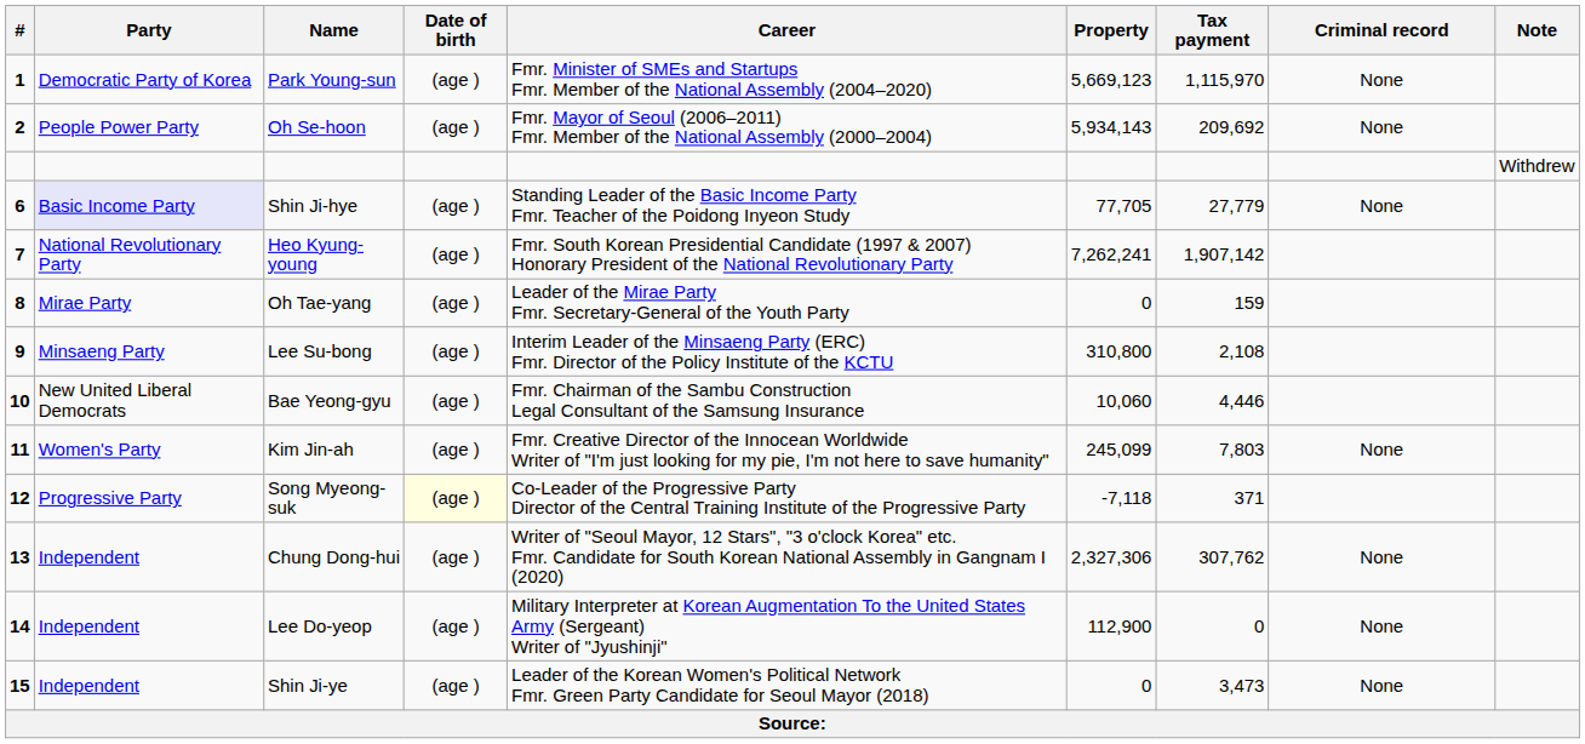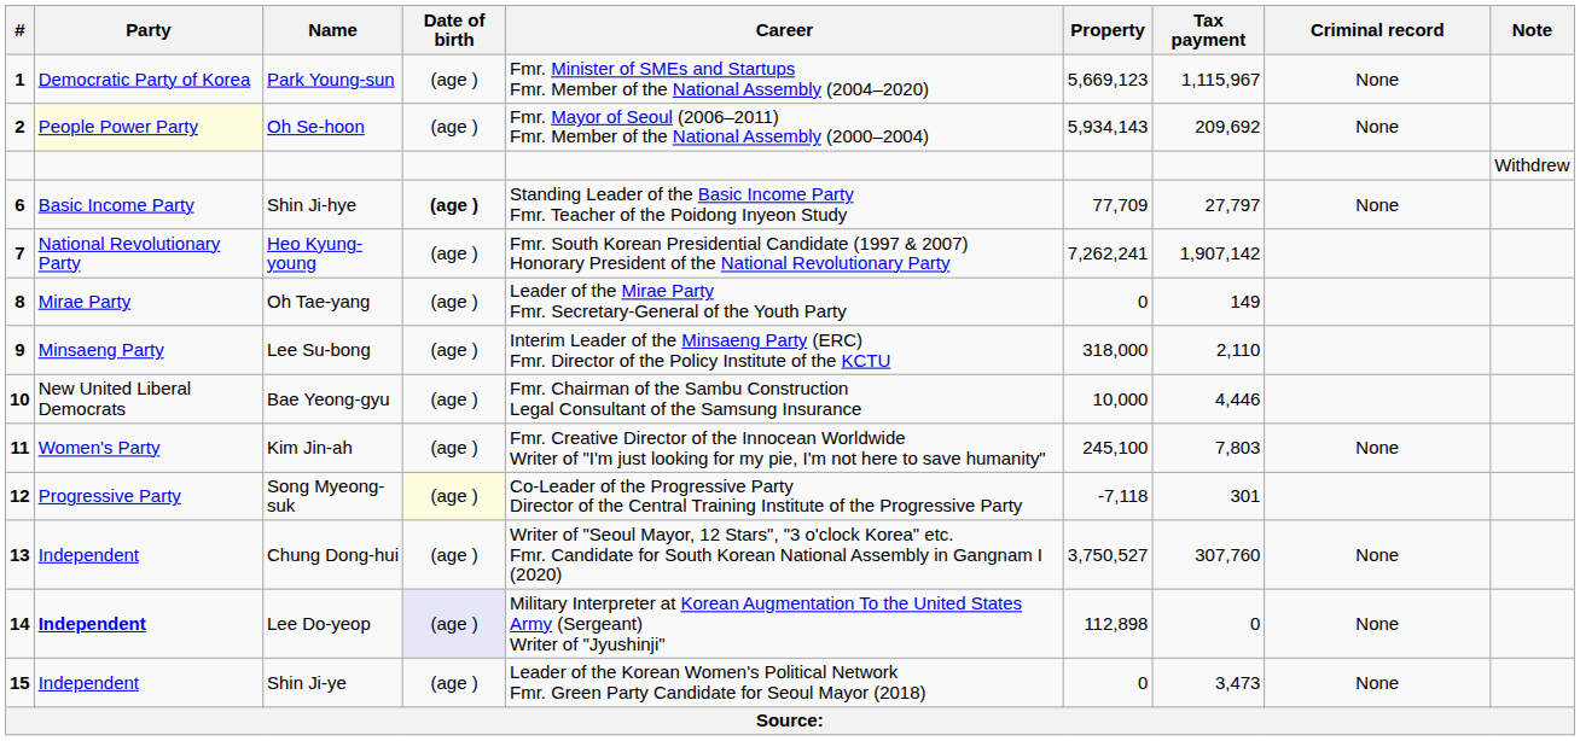 <table class="wikitable" style="font-size:90%;">
 <tr>
 <th>#</th>
 <th>Party</th>
 <th>Name</th>
 <th>Date of birth</th>
 <th>Career</th>
 <th>Property<br></th>
 <th>Tax payment<br></th>
 <th style="width: 12em">Criminal record</th>
 <th>Note</th>
 </tr>
 <tr>
 <td style="text-align:center;"><strong>1</strong></td>
 <td><a href='#'>Democratic Party of Korea</a></td>
 <td><a href='#'>Park Young-sun</a></td>
 <td style="text-align:center;"> (age )</td>
 <td>Fmr. <a href='#'>Minister of SMEs and Startups</a><br>Fmr. Member of the <a href='#'>National Assembly</a> (2004–2020)</td>
 <td style="text-align:right;">5,669,123</td>
-<td style="text-align:right;">1,115,970</td>
+<td style="text-align:right;">1,115,967</td>
 <td style="text-align:center;">None</td>
 <td></td>
 </tr>
 <tr>
 <td style="text-align:center;"><strong>2</strong></td>
-<td><a href='#'>People Power Party</a></td>
+<td style="background: lightyellow;"><a href='#'>People Power Party</a></td>
 <td><a href='#'>Oh Se-hoon</a></td>
 <td style="text-align:center;"> (age )</td>
 <td>Fmr. <a href='#'>Mayor of Seoul</a> (2006–2011)<br>Fmr. Member of the <a href='#'>National Assembly</a> (2000–2004)</td>
 <td style="text-align:right;">5,934,143</td>
 <td style="text-align:right;">209,692</td>
 <td style="text-align:center;">None</td>
 <td></td>
 </tr>
 <tr>
 <td style="text-align:center;"><strong></strong></td>
 <td></td>
 <td></td>
 <td style="text-align:center;"></td>
 <td></td>
 <td></td>
 <td></td>
 <td></td>
 <td>Withdrew</td>
 </tr>
 <tr>
 <td style="text-align:center;"><strong>6</strong></td>
-<td style="background: lavender;"><a href='#'>Basic Income Party</a></td>
+<td><a href='#'>Basic Income Party</a></td>
 <td>Shin Ji-hye</td>
-<td style="text-align:center;"> (age )</td>
+<td style="text-align:center;"><strong> (age )</strong></td>
 <td>Standing Leader of the <a href='#'>Basic Income Party</a><br>Fmr. Teacher of the Poidong Inyeon Study</td>
-<td style="text-align:right;">77,705</td>
-<td style="text-align:right;">27,779</td>
+<td style="text-align:right;">77,709</td>
+<td style="text-align:right;">27,797</td>
 <td style="text-align:center;">None</td>
 <td></td>
 </tr>
 <tr>
 <td style="text-align:center;"><strong>7</strong></td>
 <td><a href='#'>National Revolutionary Party</a></td>
 <td><a href='#'>Heo Kyung-young</a></td>
 <td style="text-align:center;"> (age )</td>
 <td>Fmr. South Korean Presidential Candidate (1997 & 2007)<br>Honorary President of the <a href='#'>National Revolutionary Party</a></td>
 <td style="text-align:right;">7,262,241</td>
 <td style="text-align:right;">1,907,142</td>
 <td style="text-align:center;"></td>
 <td></td>
 </tr>
 <tr>
 <td style="text-align:center;"><strong>8</strong></td>
 <td><a href='#'>Mirae Party</a></td>
 <td>Oh Tae-yang</td>
 <td style="text-align:center;"> (age )</td>
 <td>Leader of the <a href='#'>Mirae Party</a><br>Fmr. Secretary-General of the Youth Party</td>
 <td style="text-align:right;">0</td>
-<td style="text-align:right;">159</td>
+<td style="text-align:right;">149</td>
 <td style="text-align:center;"></td>
 <td></td>
 </tr>
 <tr>
 <td style="text-align:center;"><strong>9</strong></td>
 <td><a href='#'>Minsaeng Party</a></td>
 <td>Lee Su-bong</td>
 <td style="text-align:center;"> (age )</td>
 <td>Interim Leader of the <a href='#'>Minsaeng Party</a> (ERC)<br>Fmr. Director of the Policy Institute of the <a href='#'>KCTU</a></td>
-<td style="text-align:right;">310,800</td>
-<td style="text-align:right;">2,108</td>
+<td style="text-align:right;">318,000</td>
+<td style="text-align:right;">2,110</td>
 <td style="text-align:center;"></td>
 <td></td>
 </tr>
 <tr>
 <td style="text-align:center;"><strong>10</strong></td>
 <td>New United Liberal Democrats</td>
 <td>Bae Yeong-gyu</td>
 <td style="text-align:center;"> (age )</td>
 <td>Fmr. Chairman of the Sambu Construction<br>Legal Consultant of the Samsung Insurance</td>
-<td style="text-align:right;">10,060</td>
+<td style="text-align:right;">10,000</td>
 <td style="text-align:right;">4,446</td>
 <td style="text-align:center;"></td>
 <td></td>
 </tr>
 <tr>
 <td style="text-align:center;"><strong>11</strong></td>
 <td><a href='#'>Women's Party</a></td>
 <td>Kim Jin-ah</td>
 <td style="text-align:center;"> (age )</td>
 <td>Fmr. Creative Director of the Innocean Worldwide<br>Writer of "I'm just looking for my pie, I'm not here to save humanity"</td>
-<td style="text-align:right;">245,099</td>
+<td style="text-align:right;">245,100</td>
 <td style="text-align:right;">7,803</td>
 <td style="text-align:center;">None</td>
 <td></td>
 </tr>
 <tr>
 <td style="text-align:center;"><strong>12</strong></td>
 <td><a href='#'>Progressive Party</a></td>
 <td>Song Myeong-suk</td>
 <td style="background: lightyellow; text-align:center;"> (age )</td>
 <td>Co-Leader of the Progressive Party<br>Director of the Central Training Institute of the Progressive Party</td>
 <td style="text-align:right;">-7,118</td>
-<td style="text-align:right;">371</td>
+<td style="text-align:right;">301</td>
 <td style="text-align:center;"></td>
 <td></td>
 </tr>
 <tr>
 <td style="text-align:center;"><strong>13</strong></td>
 <td><a href='#'>Independent</a></td>
 <td>Chung Dong-hui</td>
 <td style="text-align:center;"> (age )</td>
 <td>Writer of "Seoul Mayor, 12 Stars", "3 o'clock Korea" etc.<br>Fmr. Candidate for South Korean National Assembly in Gangnam I (2020)</td>
-<td style="text-align:right;">2,327,306</td>
-<td style="text-align:right;">307,762</td>
+<td style="text-align:right;">3,750,527</td>
+<td style="text-align:right;">307,760</td>
 <td style="text-align:center;">None</td>
 <td></td>
 </tr>
 <tr>
 <td style="text-align:center;"><strong>14</strong></td>
-<td><a href='#'>Independent</a></td>
+<td><strong><a href='#'>Independent</a></strong></td>
 <td>Lee Do-yeop</td>
-<td style="text-align:center;"> (age )</td>
+<td style="background: lavender; text-align:center;"> (age )</td>
 <td>Military Interpreter at <a href='#'>Korean Augmentation To the United States Army</a> (Sergeant)<br>Writer of "Jyushinji"</td>
-<td style="text-align:right;">112,900</td>
+<td style="text-align:right;">112,898</td>
 <td style="text-align:right;">0</td>
 <td style="text-align:center;">None</td>
 <td></td>
 </tr>
 <tr>
 <td style="text-align:center;"><strong>15</strong></td>
 <td><a href='#'>Independent</a></td>
 <td>Shin Ji-ye</td>
 <td style="text-align:center;"> (age )</td>
 <td>Leader of the Korean Women's Political Network<br>Fmr. Green Party Candidate for Seoul Mayor (2018)</td>
 <td style="text-align:right;">0</td>
 <td style="text-align:right;">3,473</td>
 <td style="text-align:center;">None</td>
 <td></td>
 </tr>
 <tr>
 <th colspan="9">Source:  </th>
 </tr>
 </table>
